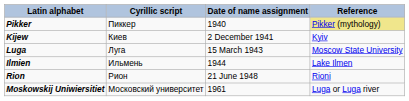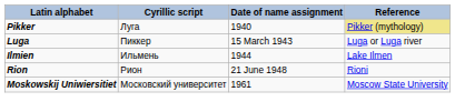 <table class="wikitable unsortable" style="font-size:85%">
 <tr>
 <th style="text-align:center;background:lightsteelblue;">Latin alphabet</th>
 <th style="text-align:center;background:lightsteelblue;">Cyrillic script</th>
 <th style="text-align:center;background:lightsteelblue;">Date of name assignment</th>
 <th style="text-align:center;background:lightsteelblue;">Reference</th>
 </tr>
 <tr>
 <td><strong><em>Pikker</em></strong></td>
-<td>Пиккер</td>
+<td>Луга</td>
 <td>1940</td>
 <td style="background: khaki;"><a href='#'>Pikker</a> (mythology)</td>
 </tr>
 <tr>
-<td><strong><em>Kijew</em></strong></td>
-<td>Киев</td>
-<td>2 December 1941</td>
-<td><a href='#'>Kyiv</a></td>
-</tr>
-<tr>
 <td><strong><em>Luga</em></strong></td>
-<td>Луга</td>
+<td>Пиккер</td>
 <td>15 March 1943</td>
-<td><a href='#'>Moscow State University</a></td>
+<td><a href='#'>Luga</a> or <a href='#'>Luga</a> river</td>
 </tr>
 <tr>
 <td><strong><em>Ilmien</em></strong></td>
 <td>Ильмень</td>
 <td>1944</td>
 <td><a href='#'>Lake Ilmen</a></td>
 </tr>
 <tr>
 <td><strong><em>Rion</em></strong></td>
 <td>Рион</td>
 <td>21 June 1948</td>
 <td><a href='#'>Rioni</a></td>
 </tr>
 <tr>
 <td><strong><em>Moskowskij Uniwiersitiet</em></strong></td>
 <td>Московский университет</td>
 <td>1961</td>
-<td><a href='#'>Luga</a> or <a href='#'>Luga</a> river</td>
+<td><a href='#'>Moscow State University</a></td>
 </tr>
 </table>
